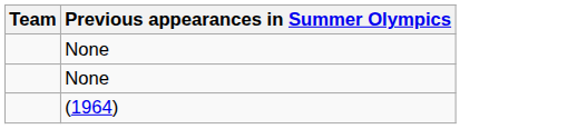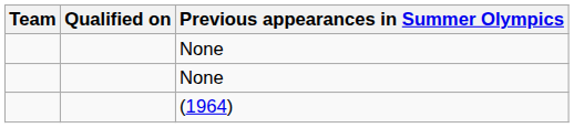 <table class="wikitable sortable">
 <tr>
 <th>Team</th>
+<th>Qualified on</th>
 <th data-sort-type="number">Previous appearances in <a href='#'>Summer Olympics</a></th>
 </tr>
 <tr>
+<td></td>
 <td></td>
 <td>None</td>
 </tr>
 <tr>
 <td></td>
+<td></td>
 <td>None</td>
 </tr>
 <tr>
 <td></td>
+<td></td>
 <td> (<a href='#'>1964</a>)</td>
 </tr>
 </table>
